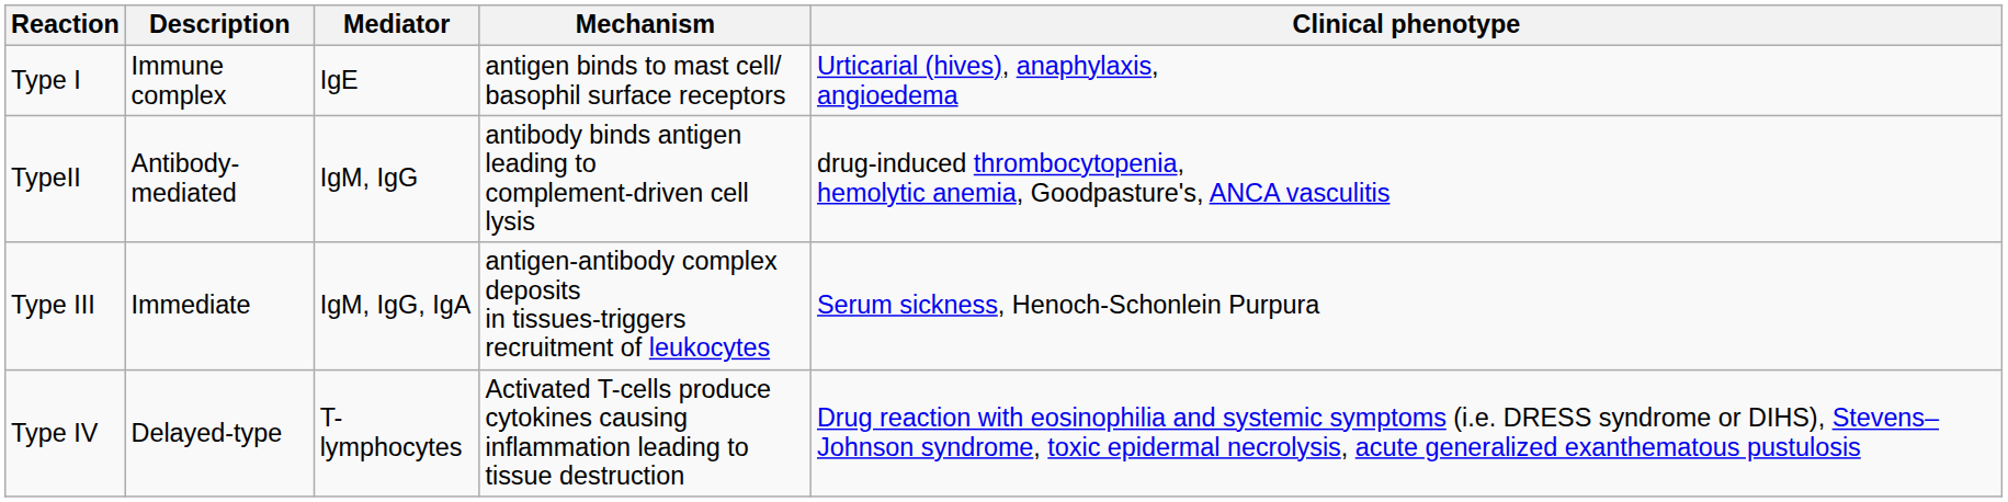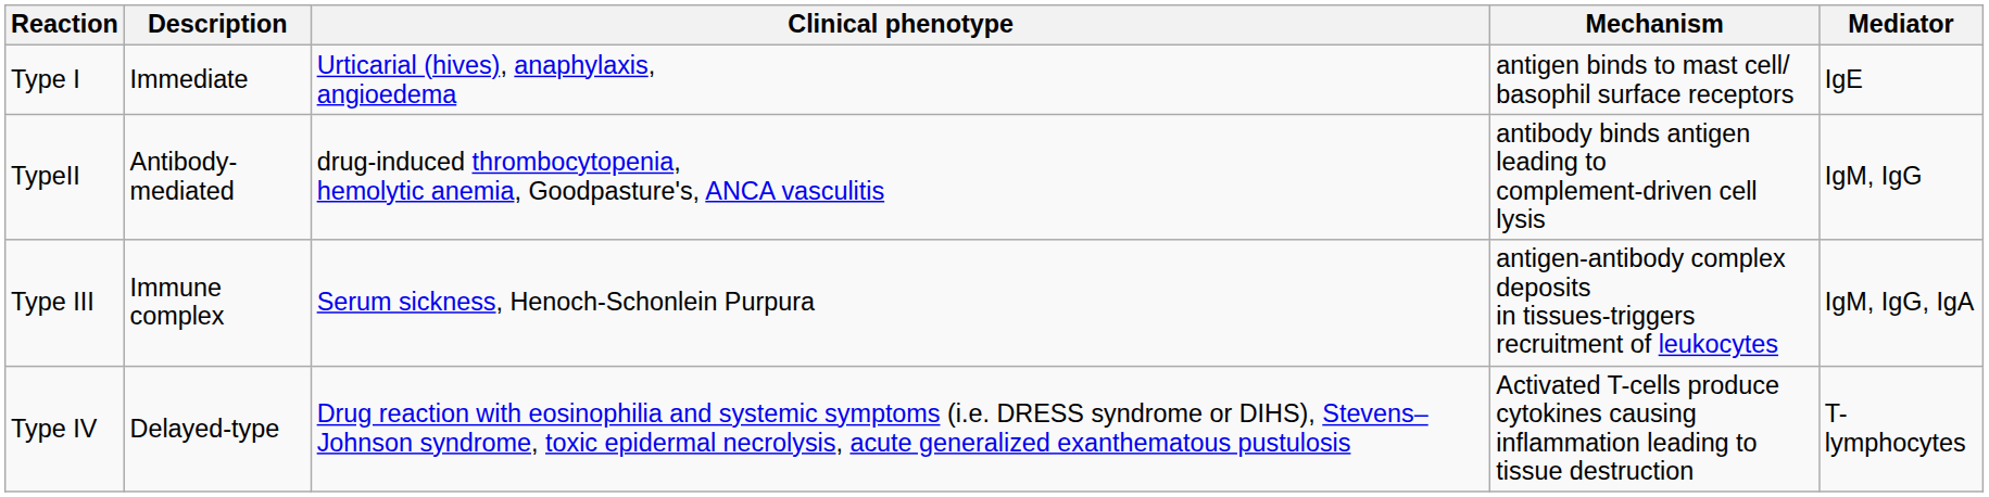 <table class="wikitable">
 <tr>
 <th>Reaction</th>
 <th>Description</th>
+<th>Clinical phenotype</th>
+<th>Mechanism</th>
 <th>Mediator</th>
-<th>Mechanism</th>
-<th>Clinical phenotype</th>
 </tr>
 <tr>
 <td>Type I</td>
-<td>Immune complex</td>
+<td>Immediate</td>
+<td><a href='#'>Urticarial (hives)</a>, <a href='#'>anaphylaxis</a>,<br><a href='#'>angioedema</a></td>
+<td>antigen binds to mast cell/<br>basophil surface receptors</td>
 <td>IgE</td>
-<td>antigen binds to mast cell/<br>basophil surface receptors</td>
-<td><a href='#'>Urticarial (hives)</a>, <a href='#'>anaphylaxis</a>,<br><a href='#'>angioedema</a></td>
 </tr>
 <tr>
 <td>TypeII</td>
 <td>Antibody-mediated</td>
+<td>drug-induced <a href='#'>thrombocytopenia</a>,<br><a href='#'>hemolytic anemia</a>, Goodpasture's, <a href='#'>ANCA vasculitis</a></td>
+<td>antibody binds antigen leading to<br>complement-driven cell lysis</td>
 <td>IgM, IgG</td>
-<td>antibody binds antigen leading to<br>complement-driven cell lysis</td>
-<td>drug-induced <a href='#'>thrombocytopenia</a>,<br><a href='#'>hemolytic anemia</a>, Goodpasture's, <a href='#'>ANCA vasculitis</a></td>
 </tr>
 <tr>
 <td>Type III</td>
-<td>Immediate</td>
+<td>Immune complex</td>
+<td><a href='#'>Serum sickness</a>, Henoch-Schonlein Purpura</td>
+<td>antigen-antibody complex deposits<br>in tissues-triggers recruitment of <a href='#'>leukocytes</a></td>
 <td>IgM, IgG, IgA</td>
-<td>antigen-antibody complex deposits<br>in tissues-triggers recruitment of <a href='#'>leukocytes</a></td>
-<td><a href='#'>Serum sickness</a>, Henoch-Schonlein Purpura</td>
 </tr>
 <tr>
 <td>Type IV</td>
 <td>Delayed-type</td>
+<td><a href='#'>Drug reaction with eosinophilia and systemic symptoms</a> (i.e. DRESS syndrome or DIHS), <a href='#'>Stevens–Johnson syndrome</a>, <a href='#'>toxic epidermal necrolysis</a>, <a href='#'>acute generalized exanthematous pustulosis</a></td>
+<td>Activated T-cells produce cytokines causing<br>inflammation leading to tissue destruction</td>
 <td>T-lymphocytes</td>
-<td>Activated T-cells produce cytokines causing<br>inflammation leading to tissue destruction</td>
-<td><a href='#'>Drug reaction with eosinophilia and systemic symptoms</a> (i.e. DRESS syndrome or DIHS), <a href='#'>Stevens–Johnson syndrome</a>, <a href='#'>toxic epidermal necrolysis</a>, <a href='#'>acute generalized exanthematous pustulosis</a></td>
 </tr>
 </table>
